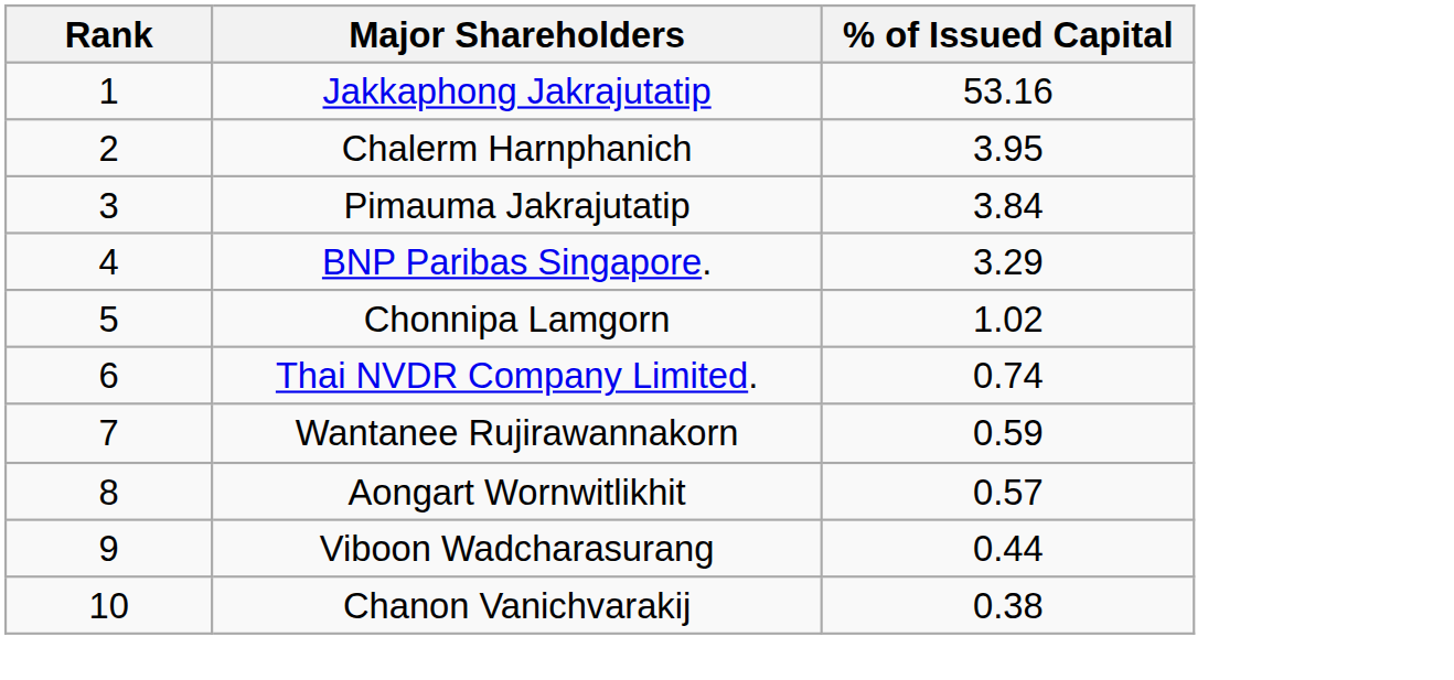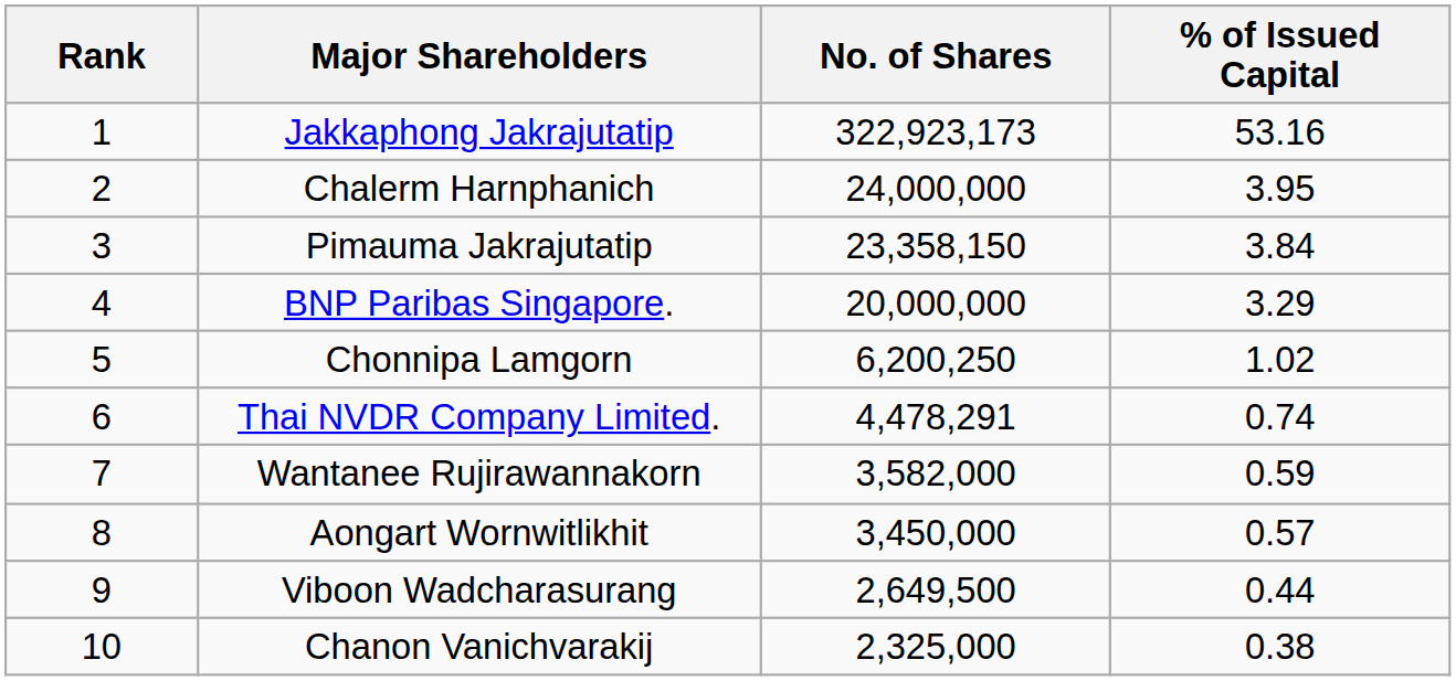 <table class="wikitable sortable" style="font-size: 95%; text-align:center">
 <tr>
 <th width="80">Rank</th>
 <th width="250">Major Shareholders</th>
+<th width="150">No. of Shares</th>
 <th width="150">% of Issued Capital</th>
 </tr>
 <tr>
 <td align=center>1</td>
 <td><a href='#'>Jakkaphong Jakrajutatip</a></td>
+<td>322,923,173</td>
 <td>53.16</td>
 </tr>
 <tr>
 <td align=center>2</td>
 <td>Chalerm Harnphanich</td>
+<td>24,000,000</td>
 <td>3.95</td>
 </tr>
 <tr>
 <td align=center>3</td>
 <td>Pimauma Jakrajutatip</td>
+<td>23,358,150</td>
 <td>3.84</td>
 </tr>
 <tr>
 <td align=center>4</td>
 <td><a href='#'>BNP Paribas Singapore</a>.</td>
+<td>20,000,000</td>
 <td>3.29</td>
 </tr>
 <tr>
 <td align=center>5</td>
 <td>Chonnipa Lamgorn</td>
+<td>6,200,250</td>
 <td>1.02</td>
 </tr>
 <tr>
 <td align=center>6</td>
 <td><a href='#'>Thai NVDR Company Limited</a>.</td>
+<td>4,478,291</td>
 <td>0.74</td>
 </tr>
 <tr>
 <td align=center>7</td>
 <td>Wantanee Rujirawannakorn</td>
+<td>3,582,000</td>
 <td>0.59</td>
 </tr>
 <tr>
 <td align=center>8</td>
 <td>Aongart Wornwitlikhit</td>
+<td>3,450,000</td>
 <td>0.57</td>
 </tr>
 <tr>
 <td align=center>9</td>
 <td>Viboon Wadcharasurang</td>
+<td>2,649,500</td>
 <td>0.44</td>
 </tr>
 <tr>
 <td align=center>10</td>
 <td>Chanon Vanichvarakij</td>
+<td>2,325,000</td>
 <td>0.38</td>
 </tr>
 </table>
